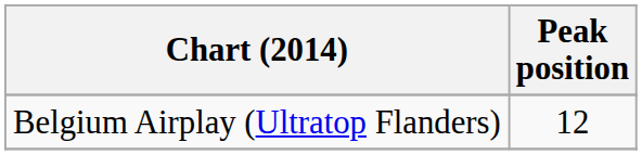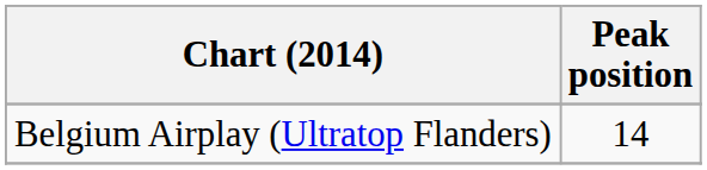 <table class="wikitable sortable">
 <tr>
 <th>Chart (2014)</th>
 <th>Peak<br>position</th>
 </tr>
 <tr>
 </tr>
 <tr>
 <td>Belgium Airplay (<a href='#'>Ultratop</a> Flanders)</td>
-<td style="text-align:center">12</td>
+<td style="text-align:center">14</td>
 </tr>
 <tr>
 </tr>
 <tr>
 </tr>
 <tr>
 </tr>
 <tr>
 </tr>
 <tr>
 </tr>
 <tr>
 </tr>
 <tr>
 </tr>
 </table>
